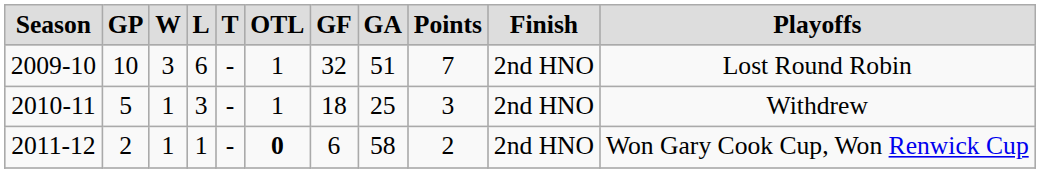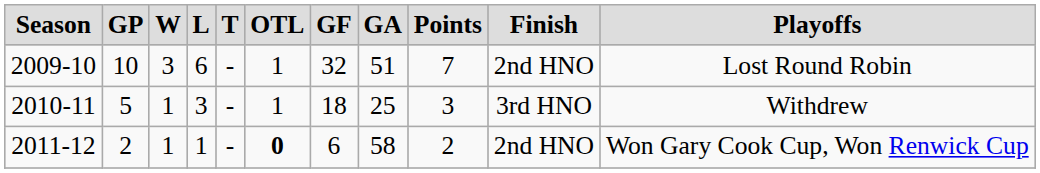 <table class="wikitable">
 <tr align="center"  bgcolor="#dddddd">
 <td><strong>Season</strong></td>
 <td><strong>GP </strong></td>
 <td><strong> W </strong></td>
 <td><strong> L </strong></td>
 <td><strong> T </strong></td>
 <td><strong>OTL</strong></td>
 <td><strong>GF </strong></td>
 <td><strong>GA </strong></td>
 <td><strong>Points</strong></td>
 <td><strong>Finish</strong></td>
 <td><strong>Playoffs</strong></td>
 </tr>
 <tr align="center">
 <td>2009-10</td>
 <td>10</td>
 <td>3</td>
 <td>6</td>
 <td>-</td>
 <td>1</td>
 <td>32</td>
 <td>51</td>
 <td>7</td>
 <td>2nd HNO</td>
 <td>Lost Round Robin</td>
 </tr>
 <tr align="center">
 <td>2010-11</td>
 <td>5</td>
 <td>1</td>
 <td>3</td>
 <td>-</td>
 <td>1</td>
 <td>18</td>
 <td>25</td>
 <td>3</td>
-<td>2nd HNO</td>
+<td>3rd HNO</td>
 <td>Withdrew</td>
 </tr>
 <tr align="center">
 <td>2011-12</td>
 <td>2</td>
 <td>1</td>
 <td>1</td>
 <td>-</td>
 <td><strong>0</strong></td>
 <td>6</td>
 <td>58</td>
 <td>2</td>
 <td>2nd HNO</td>
 <td>Won Gary Cook Cup, Won <a href='#'>Renwick Cup</a></td>
 </tr>
 </table>
